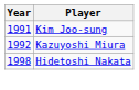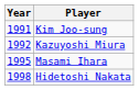 <table class="wikitable">
 <tr>
 <th>Year</th>
 <th>Player</th>
 </tr>
 <tr>
 <td><a href='#'>1991</a></td>
 <td> <a href='#'>Kim Joo-sung</a></td>
 </tr>
 <tr>
 <td><a href='#'>1992</a></td>
 <td> <a href='#'>Kazuyoshi Miura</a></td>
 </tr>
 <tr>
+<td><a href='#'>1995</a></td>
+<td> <a href='#'>Masami Ihara</a></td>
+</tr>
+<tr>
 <td><a href='#'>1998</a></td>
 <td> <a href='#'>Hidetoshi Nakata</a></td>
 </tr>
 </table>
